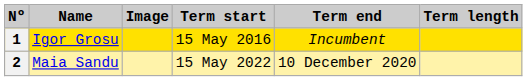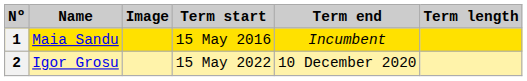 <table class="wikitable" style="text-align:center;">
 <tr>
 <th style="background:#ccc;">Nº</th>
 <th style="background:#ccc;">Name</th>
 <th style="background:#ccc;">Image</th>
 <th style="background:#ccc;">Term start</th>
 <th style="background:#ccc;">Term end</th>
 <th style="background:#ccc;">Term length</th>
 </tr>
 <tr align="center" style="background:#FFE100">
 <th>1</th>
-<td><a href='#'>Igor Grosu</a></td>
+<td><a href='#'>Maia Sandu</a></td>
 <td></td>
 <td>15 May 2016</td>
 <td><em>Incumbent</em></td>
 <td></td>
 </tr>
 <tr align="center" style="background:#FFF3AA">
 <th>2</th>
-<td><a href='#'>Maia Sandu</a></td>
+<td><a href='#'>Igor Grosu</a></td>
 <td></td>
 <td>15 May 2022</td>
 <td>10 December 2020</td>
 <td></td>
 </tr>
 </table>
